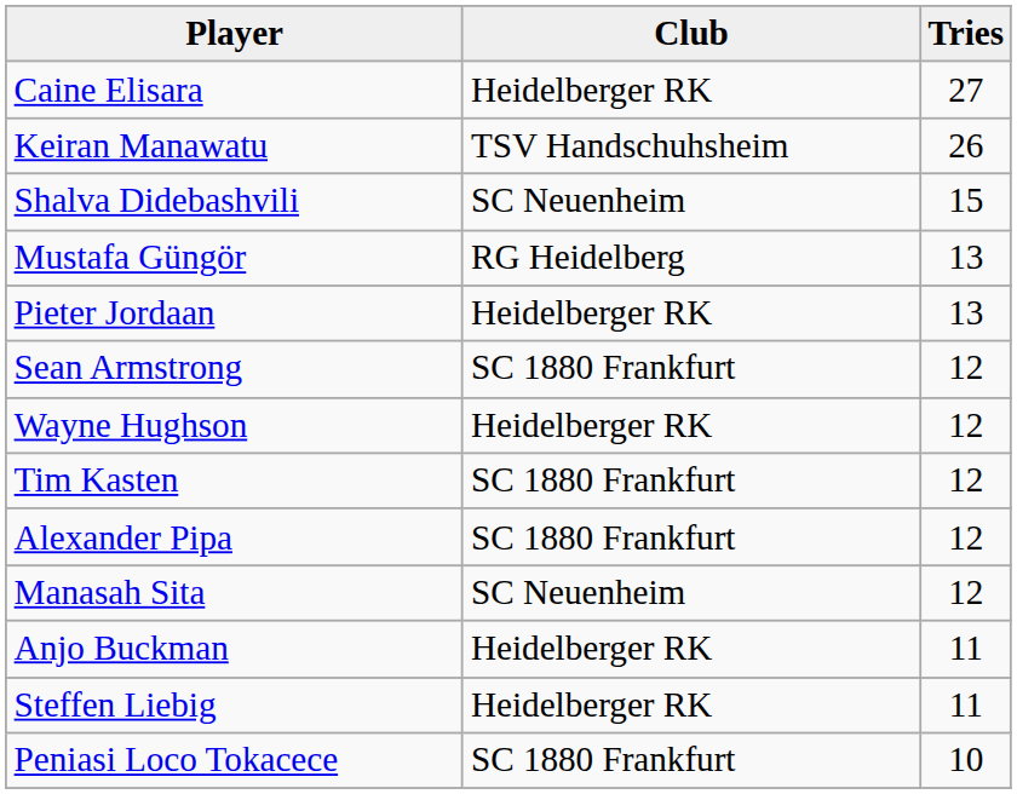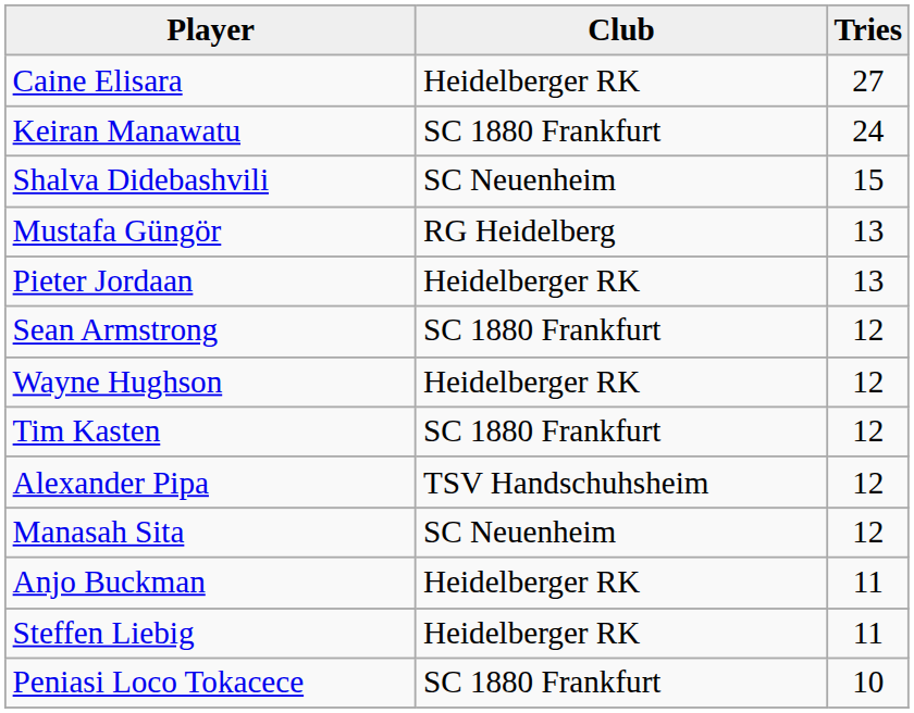 <table class="wikitable" style="text-align: center;">
 <tr>
 <th style="background:#efefef; width:200px;">Player</th>
 <th style="background:#efefef; width:200px;">Club</th>
 <th style="background:#efefef; width:20px;">Tries</th>
 </tr>
 <tr align=left>
 <td> <a href='#'>Caine Elisara</a></td>
 <td>Heidelberger RK</td>
 <td align=center>27</td>
 </tr>
 <tr align=left>
 <td> <a href='#'>Keiran Manawatu</a></td>
-<td>TSV Handschuhsheim</td>
-<td align=center>26</td>
+<td>SC 1880 Frankfurt</td>
+<td align=center>24</td>
 </tr>
 <tr align=left>
 <td> <a href='#'>Shalva Didebashvili</a></td>
 <td>SC Neuenheim</td>
 <td align=center>15</td>
 </tr>
 <tr align=left>
 <td> <a href='#'>Mustafa Güngör</a></td>
 <td>RG Heidelberg</td>
 <td align=center>13</td>
 </tr>
 <tr align=left>
 <td> <a href='#'>Pieter Jordaan</a></td>
 <td>Heidelberger RK</td>
 <td align=center>13</td>
 </tr>
 <tr align=left>
 <td> <a href='#'>Sean Armstrong</a></td>
 <td>SC 1880 Frankfurt</td>
 <td align=center>12</td>
 </tr>
 <tr align=left>
 <td> <a href='#'>Wayne Hughson</a></td>
 <td>Heidelberger RK</td>
 <td align=center>12</td>
 </tr>
 <tr align=left>
 <td> <a href='#'>Tim Kasten</a></td>
 <td>SC 1880 Frankfurt</td>
 <td align=center>12</td>
 </tr>
 <tr align=left>
 <td> <a href='#'>Alexander Pipa</a></td>
-<td>SC 1880 Frankfurt</td>
+<td>TSV Handschuhsheim</td>
 <td align=center>12</td>
 </tr>
 <tr align=left>
 <td> <a href='#'>Manasah Sita</a></td>
 <td>SC Neuenheim</td>
 <td align=center>12</td>
 </tr>
 <tr align=left>
 <td> <a href='#'>Anjo Buckman</a></td>
 <td>Heidelberger RK</td>
 <td align=center>11</td>
 </tr>
 <tr align=left>
 <td> <a href='#'>Steffen Liebig</a></td>
 <td>Heidelberger RK</td>
 <td align=center>11</td>
 </tr>
 <tr align=left>
 <td> <a href='#'>Peniasi Loco Tokacece</a></td>
 <td>SC 1880 Frankfurt</td>
 <td align=center>10</td>
 </tr>
 </table>
